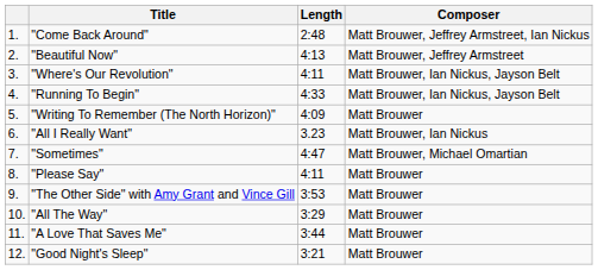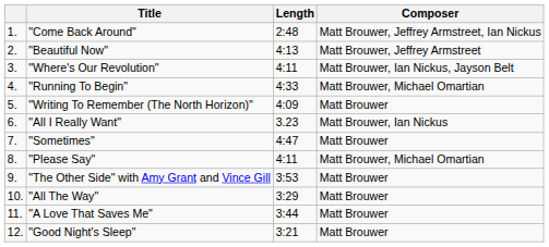 <table class="wikitable">
 <tr>
 <th></th>
 <th>Title</th>
 <th>Length</th>
 <th>Composer</th>
 </tr>
 <tr>
 <td>1.</td>
 <td>"Come Back Around"</td>
 <td>2:48</td>
 <td>Matt Brouwer, Jeffrey Armstreet, Ian Nickus</td>
 </tr>
 <tr>
 <td>2.</td>
 <td>"Beautiful Now"</td>
 <td>4:13</td>
 <td>Matt Brouwer, Jeffrey Armstreet</td>
 </tr>
 <tr>
 <td>3.</td>
 <td>"Where's Our Revolution"</td>
 <td>4:11</td>
 <td>Matt Brouwer, Ian Nickus, Jayson Belt</td>
 </tr>
 <tr>
 <td>4.</td>
 <td>"Running To Begin"</td>
 <td>4:33</td>
-<td>Matt Brouwer, Ian Nickus, Jayson Belt</td>
+<td>Matt Brouwer, Michael Omartian</td>
 </tr>
 <tr>
 <td>5.</td>
 <td>"Writing To Remember (The North Horizon)"</td>
 <td>4:09</td>
 <td>Matt Brouwer</td>
 </tr>
 <tr>
 <td>6.</td>
 <td>"All I Really Want"</td>
 <td>3.23</td>
 <td>Matt Brouwer, Ian Nickus</td>
 </tr>
 <tr>
 <td>7.</td>
 <td>"Sometimes"</td>
 <td>4:47</td>
-<td>Matt Brouwer, Michael Omartian</td>
+<td>Matt Brouwer</td>
 </tr>
 <tr>
 <td>8.</td>
 <td>"Please Say"</td>
 <td>4:11</td>
-<td>Matt Brouwer</td>
+<td>Matt Brouwer, Michael Omartian</td>
 </tr>
 <tr>
 <td>9.</td>
 <td>"The Other Side" with <a href='#'>Amy Grant</a> and <a href='#'>Vince Gill</a></td>
 <td>3:53</td>
 <td>Matt Brouwer</td>
 </tr>
 <tr>
 <td>10.</td>
 <td>"All The Way"</td>
 <td>3:29</td>
 <td>Matt Brouwer</td>
 </tr>
 <tr>
 <td>11.</td>
 <td>"A Love That Saves Me"</td>
 <td>3:44</td>
 <td>Matt Brouwer</td>
 </tr>
 <tr>
 <td>12.</td>
 <td>"Good Night's Sleep"</td>
 <td>3:21</td>
 <td>Matt Brouwer</td>
 </tr>
 </table>
